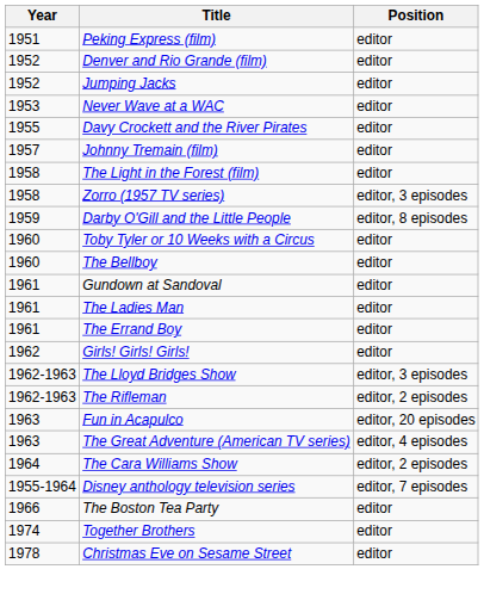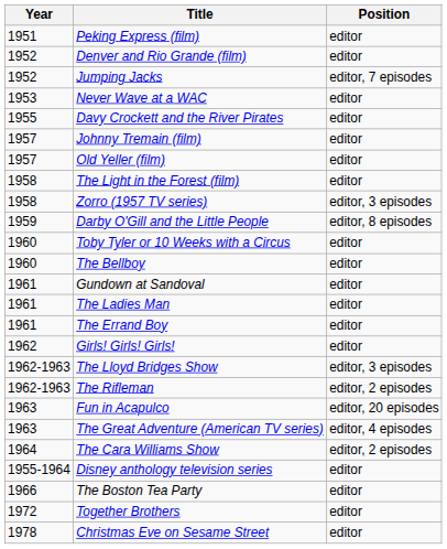 <table class="wikitable sortable">
 <tr>
 <th>Year</th>
 <th>Title</th>
 <th><strong>Position</strong></th>
 </tr>
 <tr>
 <td>1951</td>
 <td><em><a href='#'>Peking Express (film)</a></em></td>
 <td>editor</td>
 </tr>
 <tr>
 <td>1952</td>
 <td><em><a href='#'>Denver and Rio Grande (film)</a></em></td>
 <td>editor</td>
 </tr>
 <tr>
 <td>1952</td>
 <td><em><a href='#'>Jumping Jacks</a></em></td>
-<td>editor</td>
+<td>editor, 7 episodes</td>
 </tr>
 <tr>
 <td>1953</td>
 <td><em><a href='#'>Never Wave at a WAC</a></em></td>
 <td>editor</td>
 </tr>
 <tr>
 <td>1955</td>
 <td><em><a href='#'>Davy Crockett and the River Pirates</a></em></td>
 <td>editor</td>
 </tr>
 <tr>
 <td>1957</td>
 <td><em><a href='#'>Johnny Tremain (film)</a></em></td>
+<td>editor</td>
+</tr>
+<tr>
+<td>1957</td>
+<td><em><a href='#'>Old Yeller (film)</a></em></td>
 <td>editor</td>
 </tr>
 <tr>
 <td>1958</td>
 <td><em><a href='#'>The Light in the Forest (film)</a></em></td>
 <td>editor</td>
 </tr>
 <tr>
 <td>1958</td>
 <td><em><a href='#'>Zorro (1957 TV series)</a></em></td>
 <td>editor, 3 episodes</td>
 </tr>
 <tr>
 <td>1959</td>
 <td><em><a href='#'>Darby O'Gill and the Little People</a></em></td>
 <td>editor, 8 episodes</td>
 </tr>
 <tr>
 <td>1960</td>
 <td><em><a href='#'>Toby Tyler or 10 Weeks with a Circus</a></em></td>
 <td>editor</td>
 </tr>
 <tr>
 <td>1960</td>
 <td><em><a href='#'>The Bellboy</a></em></td>
 <td>editor</td>
 </tr>
 <tr>
 <td>1961</td>
 <td><em>Gundown at Sandoval</em></td>
 <td>editor</td>
 </tr>
 <tr>
 <td>1961</td>
 <td><em><a href='#'>The Ladies Man</a></em></td>
 <td>editor</td>
 </tr>
 <tr>
 <td>1961</td>
 <td><em><a href='#'>The Errand Boy</a></em></td>
 <td>editor</td>
 </tr>
 <tr>
 <td>1962</td>
 <td><em><a href='#'>Girls! Girls! Girls!</a></em></td>
 <td>editor</td>
 </tr>
 <tr>
 <td>1962-1963</td>
 <td><em><a href='#'>The Lloyd Bridges Show</a></em></td>
 <td>editor, 3 episodes</td>
 </tr>
 <tr>
 <td>1962-1963</td>
 <td><em><a href='#'>The Rifleman</a></em></td>
 <td>editor, 2 episodes</td>
 </tr>
 <tr>
 <td>1963</td>
 <td><em><a href='#'>Fun in Acapulco</a></em></td>
 <td>editor, 20 episodes</td>
 </tr>
 <tr>
 <td>1963</td>
 <td><em><a href='#'>The Great Adventure (American TV series)</a></em></td>
 <td>editor, 4 episodes</td>
 </tr>
 <tr>
 <td>1964</td>
 <td><em><a href='#'>The Cara Williams Show</a></em></td>
 <td>editor, 2 episodes</td>
 </tr>
 <tr>
 <td>1955-1964</td>
 <td><em><a href='#'>Disney anthology television series</a></em></td>
-<td>editor, 7 episodes</td>
+<td>editor</td>
 </tr>
 <tr>
 <td>1966</td>
 <td><em>The Boston Tea Party</em></td>
 <td>editor</td>
 </tr>
 <tr>
-<td>1974</td>
+<td>1972</td>
 <td><em><a href='#'>Together Brothers</a></em></td>
 <td>editor</td>
 </tr>
 <tr>
 <td>1978</td>
 <td><em><a href='#'>Christmas Eve on Sesame Street</a></em></td>
 <td>editor</td>
 </tr>
 </table>
